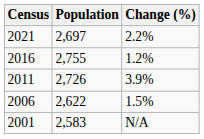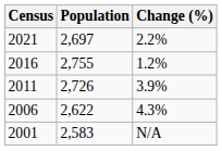 <table class="wikitable">
 <tr>
 <th>Census</th>
 <th>Population</th>
 <th>Change (%)</th>
 </tr>
 <tr>
 <td>2021</td>
 <td>2,697</td>
 <td> 2.2%</td>
 </tr>
 <tr>
 <td>2016</td>
 <td>2,755</td>
 <td> 1.2%</td>
 </tr>
 <tr>
 <td>2011</td>
 <td>2,726</td>
 <td> 3.9%</td>
 </tr>
 <tr>
 <td>2006</td>
 <td>2,622</td>
-<td> 1.5%</td>
+<td> 4.3%</td>
 </tr>
 <tr>
 <td>2001</td>
 <td>2,583</td>
 <td>N/A</td>
 </tr>
 </table>
